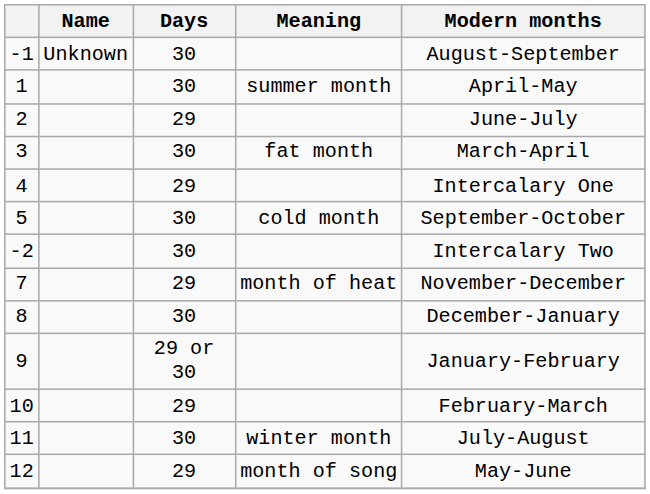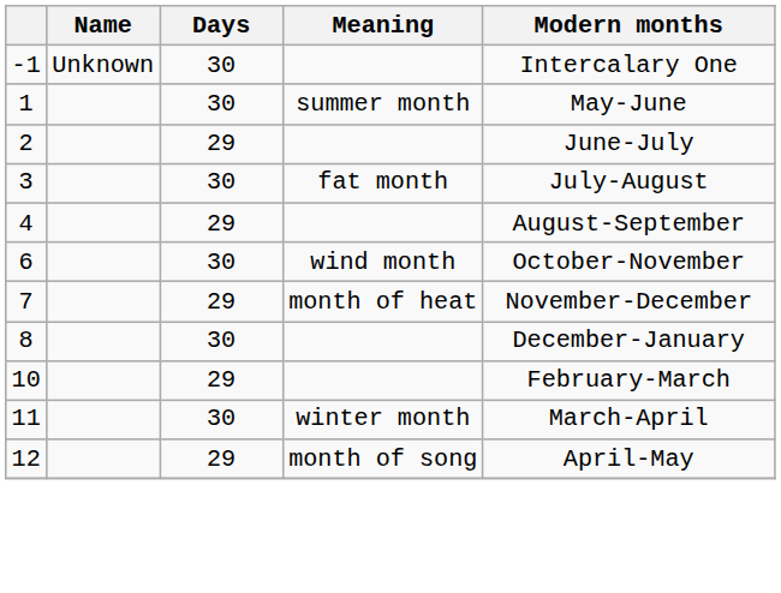 <table class="wikitable" style="text-align: center">
 <tr>
 <th scope="col"></th>
 <th scope="col">Name</th>
 <th width=60px>Days</th>
 <th scope="col">Meaning</th>
 <th width=150px>Modern months</th>
 </tr>
 <tr>
 <td>-1</td>
 <td>Unknown</td>
 <td>30</td>
 <td></td>
-<td>August-September</td>
+<td>Intercalary One</td>
 </tr>
 <tr>
 <td>1</td>
 <td></td>
 <td>30</td>
 <td>summer month</td>
-<td>April-May</td>
+<td>May-June</td>
 </tr>
 <tr>
 <td>2</td>
 <td></td>
 <td>29</td>
 <td></td>
 <td>June-July</td>
 </tr>
 <tr>
 <td>3</td>
 <td></td>
 <td>30</td>
 <td>fat month</td>
-<td>March-April</td>
+<td>July-August</td>
 </tr>
 <tr>
 <td>4</td>
 <td></td>
 <td>29</td>
 <td></td>
-<td>Intercalary One</td>
+<td>August-September</td>
 </tr>
 <tr>
-<td>5</td>
+<td>6</td>
 <td></td>
 <td>30</td>
-<td>cold month</td>
-<td>September-October</td>
-</tr>
-<tr>
-<td>-2</td>
-<td></td>
-<td>30</td>
-<td></td>
-<td>Intercalary Two</td>
+<td>wind month</td>
+<td>October-November</td>
 </tr>
 <tr>
 <td>7</td>
 <td></td>
 <td>29</td>
 <td>month of heat</td>
 <td>November-December</td>
 </tr>
 <tr>
 <td>8</td>
 <td></td>
 <td>30</td>
 <td></td>
 <td>December-January</td>
 </tr>
 <tr>
-<td>9</td>
-<td></td>
-<td>29 or 30</td>
-<td></td>
-<td>January-February</td>
-</tr>
-<tr>
 <td>10</td>
 <td></td>
 <td>29</td>
 <td></td>
 <td>February-March</td>
 </tr>
 <tr>
 <td>11</td>
 <td></td>
 <td>30</td>
 <td>winter month</td>
-<td>July-August</td>
+<td>March-April</td>
 </tr>
 <tr>
 <td>12</td>
 <td></td>
 <td>29</td>
 <td>month of song</td>
-<td>May-June</td>
+<td>April-May</td>
 </tr>
 <tr>
 </tr>
 </table>
